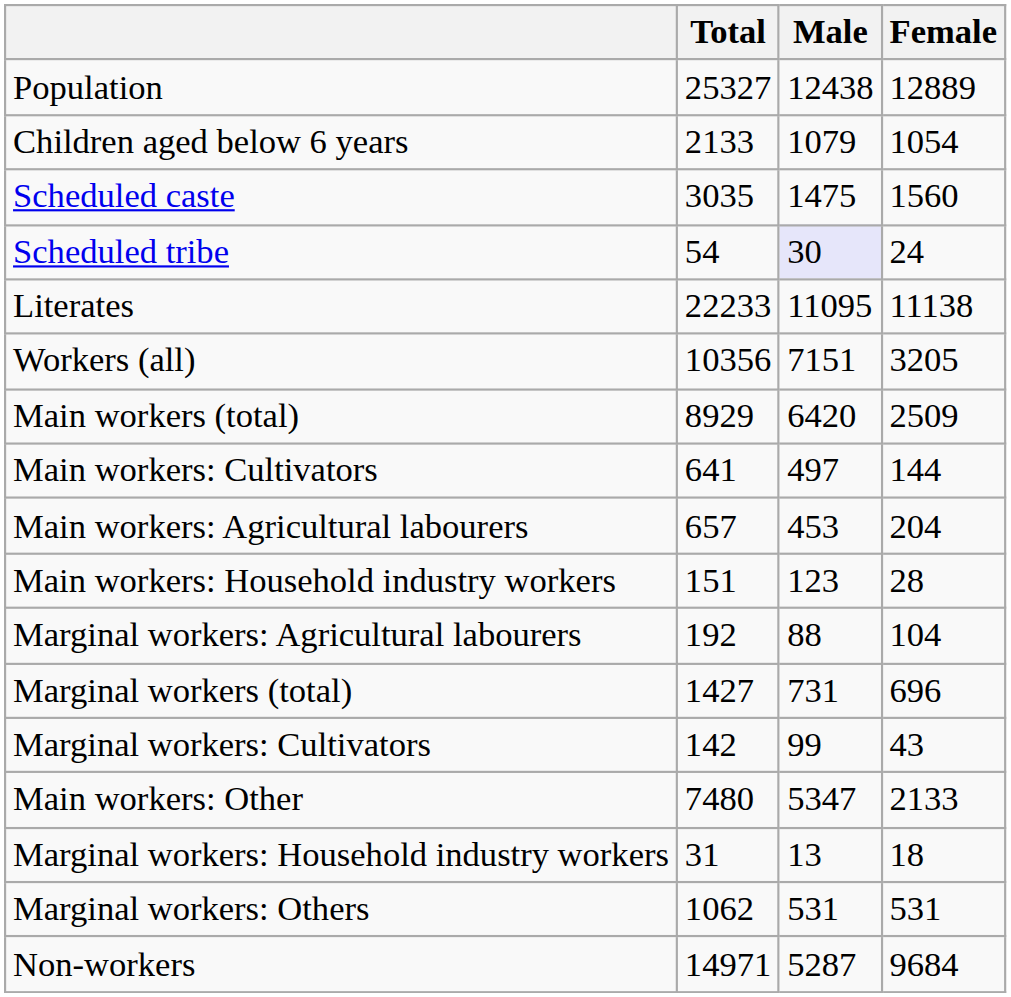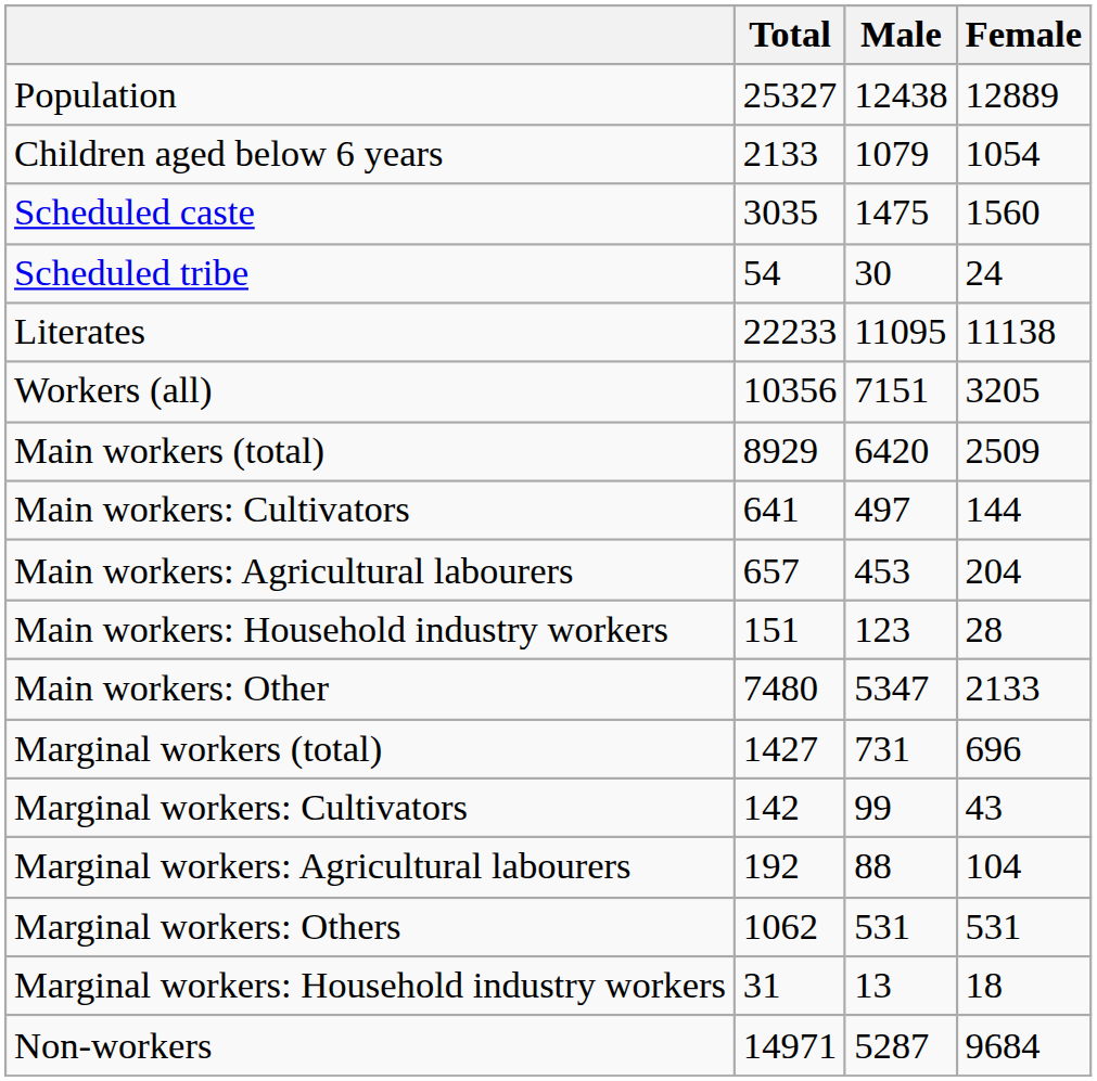 <table class="wikitable sortable">
 <tr>
 <th></th>
 <th>Total</th>
 <th>Male</th>
 <th>Female</th>
 </tr>
 <tr>
 <td>Population</td>
 <td>25327</td>
 <td>12438</td>
 <td>12889</td>
 </tr>
 <tr>
 <td>Children aged below 6 years</td>
 <td>2133</td>
 <td>1079</td>
 <td>1054</td>
 </tr>
 <tr>
 <td><a href='#'>Scheduled caste</a></td>
 <td>3035</td>
 <td>1475</td>
 <td>1560</td>
 </tr>
 <tr>
 <td><a href='#'>Scheduled tribe</a></td>
 <td>54</td>
-<td style="background: lavender;">30</td>
+<td>30</td>
 <td>24</td>
 </tr>
 <tr>
 <td>Literates</td>
 <td>22233</td>
 <td>11095</td>
 <td>11138</td>
 </tr>
 <tr>
 <td>Workers (all)</td>
 <td>10356</td>
 <td>7151</td>
 <td>3205</td>
 </tr>
 <tr>
 <td>Main workers (total)</td>
 <td>8929</td>
 <td>6420</td>
 <td>2509</td>
 </tr>
 <tr>
 <td>Main workers: Cultivators</td>
 <td>641</td>
 <td>497</td>
 <td>144</td>
 </tr>
 <tr>
 <td>Main workers: Agricultural labourers</td>
 <td>657</td>
 <td>453</td>
 <td>204</td>
 </tr>
 <tr>
 <td>Main workers: Household industry workers</td>
 <td>151</td>
 <td>123</td>
 <td>28</td>
 </tr>
 <tr>
-<td>Marginal workers: Agricultural labourers</td>
-<td>192</td>
-<td>88</td>
-<td>104</td>
+<td>Main workers: Other</td>
+<td>7480</td>
+<td>5347</td>
+<td>2133</td>
 </tr>
 <tr>
 <td>Marginal workers (total)</td>
 <td>1427</td>
 <td>731</td>
 <td>696</td>
 </tr>
 <tr>
 <td>Marginal workers: Cultivators</td>
 <td>142</td>
 <td>99</td>
 <td>43</td>
 </tr>
 <tr>
-<td>Main workers: Other</td>
-<td>7480</td>
-<td>5347</td>
-<td>2133</td>
+<td>Marginal workers: Agricultural labourers</td>
+<td>192</td>
+<td>88</td>
+<td>104</td>
+</tr>
+<tr>
+<td>Marginal workers: Others</td>
+<td>1062</td>
+<td>531</td>
+<td>531</td>
 </tr>
 <tr>
 <td>Marginal workers: Household industry workers</td>
 <td>31</td>
 <td>13</td>
 <td>18</td>
 </tr>
 <tr>
-<td>Marginal workers: Others</td>
-<td>1062</td>
-<td>531</td>
-<td>531</td>
-</tr>
-<tr>
 <td>Non-workers</td>
 <td>14971</td>
 <td>5287</td>
 <td>9684</td>
 </tr>
 </table>
